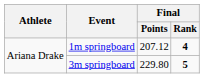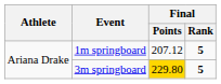 <table class="wikitable" style="font-size:90%">
 <tr>
 <th rowspan="2">Athlete</th>
 <th rowspan="2">Event</th>
 <th colspan="2">Final</th>
 </tr>
 <tr style="font-size:95%">
 <th>Points</th>
 <th>Rank</th>
 </tr>
 <tr align="center">
 <td rowspan="2" align="left">Ariana Drake</td>
 <td rowspan="1" align="left"><a href='#'>1m springboard</a></td>
 <td>207.12</td>
-<td><strong>4</strong></td>
+<td><strong>5</strong></td>
 </tr>
 <tr align="center">
 <td rowspan="1" align="left"><a href='#'>3m springboard</a></td>
-<td>229.80</td>
+<td style="background: gold;">229.80</td>
 <td><strong>5</strong></td>
 </tr>
 </table>
